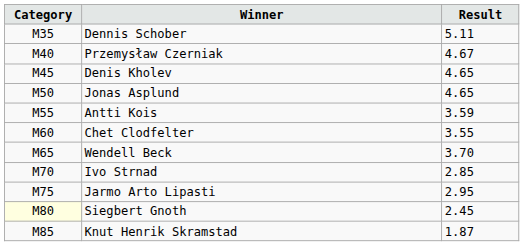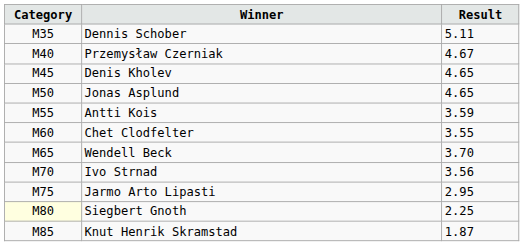 <table class="wikitable" width=35%>
 <tr>
 <td width=15% align="center" bgcolor=#E3E7E6><strong>Category</strong></td>
 <td align="center" bgcolor=#E3E7E6> <strong>Winner</strong></td>
 <td width=15% align="center" bgcolor=#E3E7E6><strong>Result</strong></td>
 </tr>
 <tr>
 <td align="center">M35</td>
 <td> Dennis Schober</td>
 <td>5.11</td>
 </tr>
 <tr>
 <td align="center">M40</td>
 <td> Przemysław Czerniak</td>
 <td>4.67</td>
 </tr>
 <tr>
 <td align="center">M45</td>
 <td> Denis Kholev</td>
 <td>4.65</td>
 </tr>
 <tr>
 <td align="center">M50</td>
 <td> Jonas Asplund</td>
 <td>4.65</td>
 </tr>
 <tr>
 <td align="center">M55</td>
 <td> Antti Kois</td>
 <td>3.59</td>
 </tr>
 <tr>
 <td align="center">M60</td>
 <td> Chet Clodfelter</td>
 <td>3.55</td>
 </tr>
 <tr>
 <td align="center">M65</td>
 <td> Wendell Beck</td>
 <td>3.70</td>
 </tr>
 <tr>
 <td align="center">M70</td>
 <td> Ivo Strnad</td>
-<td>2.85</td>
+<td>3.56</td>
 </tr>
 <tr>
 <td align="center">M75</td>
 <td> Jarmo Arto Lipasti</td>
 <td>2.95</td>
 </tr>
 <tr>
 <td align="center" style="background: lightyellow;">M80</td>
 <td> Siegbert Gnoth</td>
-<td>2.45</td>
+<td>2.25</td>
 </tr>
 <tr>
 <td align="center">M85</td>
 <td> Knut Henrik Skramstad</td>
 <td>1.87</td>
 </tr>
 </table>
